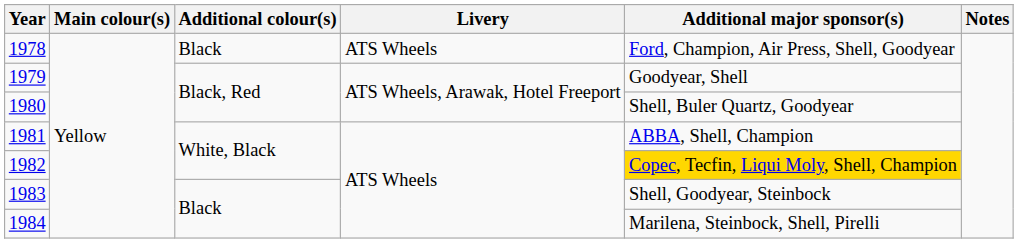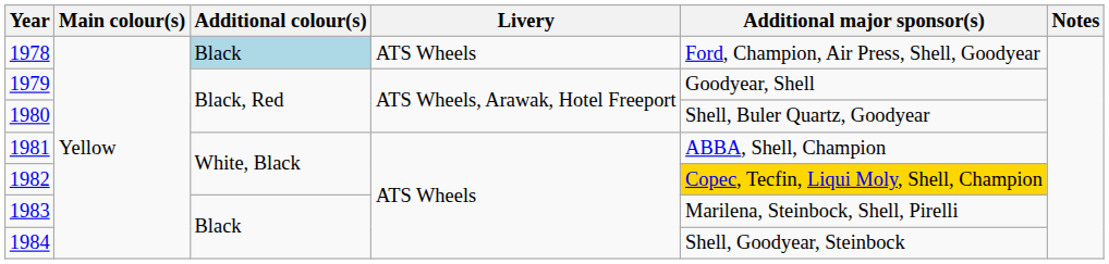 <table class="wikitable">
 <tr>
 <th>Year</th>
 <th>Main colour(s)</th>
 <th>Additional colour(s)</th>
 <th>Livery</th>
 <th>Additional major sponsor(s)</th>
 <th>Notes</th>
 </tr>
 <tr>
 <td><a href='#'>1978</a></td>
 <td rowspan=7>Yellow</td>
-<td>Black</td>
+<td style="background: lightblue;">Black</td>
 <td>ATS Wheels</td>
 <td><a href='#'>Ford</a>, Champion, Air Press, Shell, Goodyear</td>
 <td rowspan=7></td>
 </tr>
 <tr>
 <td><a href='#'>1979</a></td>
 <td rowspan=2>Black, Red</td>
 <td rowspan=2>ATS Wheels, Arawak, Hotel Freeport</td>
 <td>Goodyear, Shell</td>
 </tr>
 <tr>
 <td><a href='#'>1980</a></td>
 <td>Shell, Buler Quartz, Goodyear</td>
 </tr>
 <tr>
 <td><a href='#'>1981</a></td>
 <td rowspan=2>White, Black</td>
 <td rowspan=4>ATS Wheels</td>
 <td><a href='#'>ABBA</a>, Shell, Champion</td>
 </tr>
 <tr>
 <td><a href='#'>1982</a></td>
 <td style="background: gold;"><a href='#'>Copec</a>, Tecfin, <a href='#'>Liqui Moly</a>, Shell, Champion</td>
 </tr>
 <tr>
 <td><a href='#'>1983</a></td>
 <td rowspan=2>Black</td>
-<td>Shell, Goodyear, Steinbock</td>
+<td>Marilena, Steinbock, Shell, Pirelli</td>
 </tr>
 <tr>
 <td><a href='#'>1984</a></td>
-<td>Marilena, Steinbock, Shell, Pirelli</td>
+<td>Shell, Goodyear, Steinbock</td>
 </tr>
 </table>
